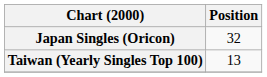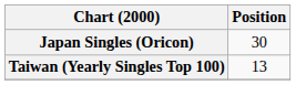 <table class="wikitable plainrowheaders" style="text-align:center">
 <tr>
 <th scope="col">Chart (2000)</th>
 <th scope="col">Position</th>
 </tr>
 <tr>
 <th scope="row">Japan Singles (Oricon)</th>
-<td>32</td>
+<td>30</td>
 </tr>
 <tr>
 <th scope="row">Taiwan (Yearly Singles Top 100)</th>
 <td style="text-align:center;">13</td>
 </tr>
 <tr>
 </tr>
 </table>
